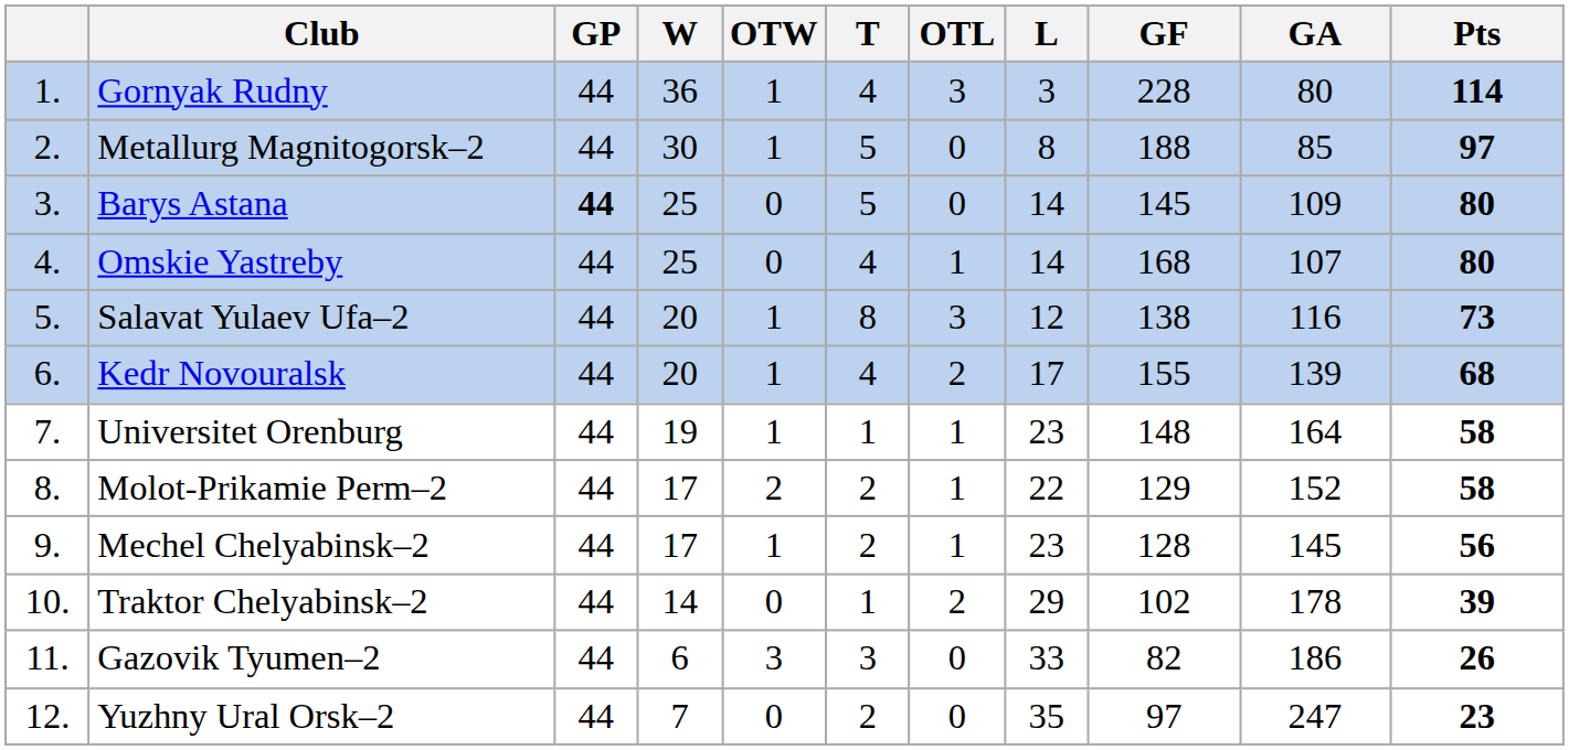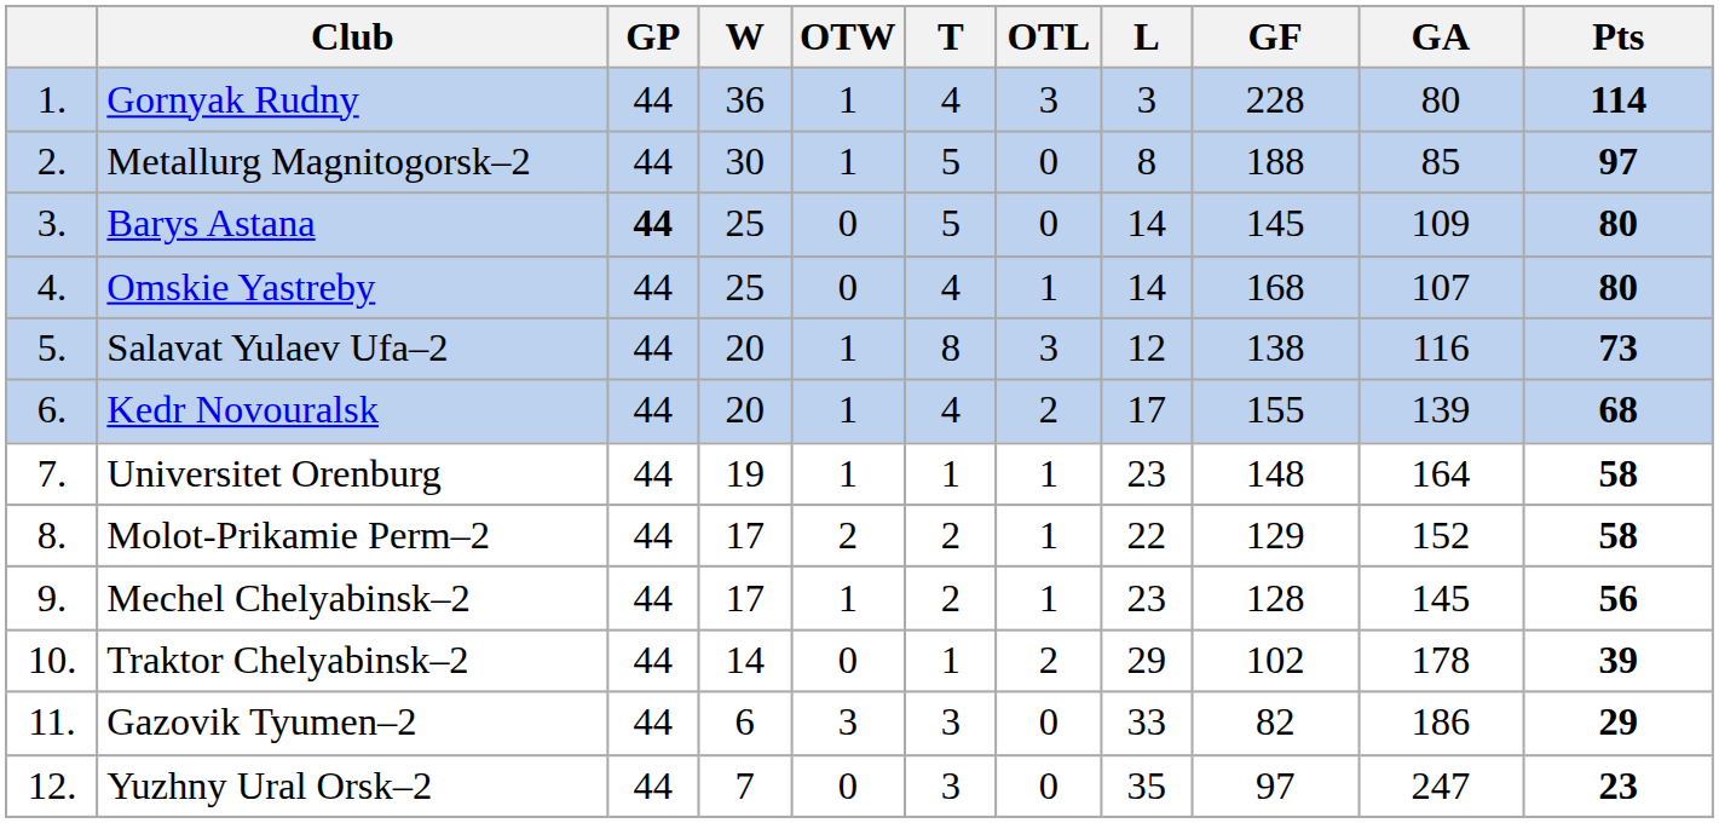 <table class="wikitable">
 <tr>
 <th width="30"></th>
 <th width="200">Club</th>
 <th width="30">GP</th>
 <th width="30">W</th>
 <th width="35">OTW</th>
 <th width="30">T</th>
 <th width="35">OTL</th>
 <th width="30">L</th>
 <th width="60">GF</th>
 <th width="60">GA</th>
 <th width="70">Pts</th>
 </tr>
 <tr bgcolor="#BCD2EE" align="center">
 <td>1.</td>
 <td align="left"><a href='#'>Gornyak Rudny</a></td>
 <td>44</td>
 <td>36</td>
 <td>1</td>
 <td>4</td>
 <td>3</td>
 <td>3</td>
 <td>228</td>
 <td>80</td>
 <td><strong>114</strong></td>
 </tr>
 <tr bgcolor="#BCD2EE" align="center">
 <td>2.</td>
 <td align="left">Metallurg Magnitogorsk–2</td>
 <td>44</td>
 <td>30</td>
 <td>1</td>
 <td>5</td>
 <td>0</td>
 <td>8</td>
 <td>188</td>
 <td>85</td>
 <td><strong>97</strong></td>
 </tr>
 <tr bgcolor="#BCD2EE" align="center">
 <td>3.</td>
 <td align="left"><a href='#'>Barys Astana</a></td>
 <td><strong>44</strong></td>
 <td>25</td>
 <td>0</td>
 <td>5</td>
 <td>0</td>
 <td>14</td>
 <td>145</td>
 <td>109</td>
 <td><strong>80</strong></td>
 </tr>
 <tr bgcolor="#BCD2EE" align="center">
 <td>4.</td>
 <td align="left"><a href='#'>Omskie Yastreby</a></td>
 <td>44</td>
 <td>25</td>
 <td>0</td>
 <td>4</td>
 <td>1</td>
 <td>14</td>
 <td>168</td>
 <td>107</td>
 <td><strong>80</strong></td>
 </tr>
 <tr bgcolor="#BCD2EE" align="center">
 <td>5.</td>
 <td align="left">Salavat Yulaev Ufa–2</td>
 <td>44</td>
 <td>20</td>
 <td>1</td>
 <td>8</td>
 <td>3</td>
 <td>12</td>
 <td>138</td>
 <td>116</td>
 <td><strong>73</strong></td>
 </tr>
 <tr bgcolor="#BCD2EE" align="center">
 <td>6.</td>
 <td align="left"><a href='#'>Kedr Novouralsk</a></td>
 <td>44</td>
 <td>20</td>
 <td>1</td>
 <td>4</td>
 <td>2</td>
 <td>17</td>
 <td>155</td>
 <td>139</td>
 <td><strong>68</strong></td>
 </tr>
 <tr bgcolor="#FFFFFF" align="center">
 <td>7.</td>
 <td align="left">Universitet Orenburg</td>
 <td>44</td>
 <td>19</td>
 <td>1</td>
 <td>1</td>
 <td>1</td>
 <td>23</td>
 <td>148</td>
 <td>164</td>
 <td><strong>58</strong></td>
 </tr>
 <tr bgcolor="#FFFFFF" align="center">
 <td>8.</td>
 <td align="left">Molot-Prikamie Perm–2</td>
 <td>44</td>
 <td>17</td>
 <td>2</td>
 <td>2</td>
 <td>1</td>
 <td>22</td>
 <td>129</td>
 <td>152</td>
 <td><strong>58</strong></td>
 </tr>
 <tr bgcolor="#FFFFFF" align="center">
 <td>9.</td>
 <td align="left">Mechel Chelyabinsk–2</td>
 <td>44</td>
 <td>17</td>
 <td>1</td>
 <td>2</td>
 <td>1</td>
 <td>23</td>
 <td>128</td>
 <td>145</td>
 <td><strong>56</strong></td>
 </tr>
 <tr bgcolor="#FFFFFF" align="center">
 <td>10.</td>
 <td align="left">Traktor Chelyabinsk–2</td>
 <td>44</td>
 <td>14</td>
 <td>0</td>
 <td>1</td>
 <td>2</td>
 <td>29</td>
 <td>102</td>
 <td>178</td>
 <td><strong>39</strong></td>
 </tr>
 <tr bgcolor="#FFFFFF" align="center">
 <td>11.</td>
 <td align="left">Gazovik Tyumen–2</td>
 <td>44</td>
 <td>6</td>
 <td>3</td>
 <td>3</td>
 <td>0</td>
 <td>33</td>
 <td>82</td>
 <td>186</td>
-<td><strong>26</strong></td>
+<td><strong>29</strong></td>
 </tr>
 <tr bgcolor="#FFFFFF" align="center">
 <td>12.</td>
 <td align="left">Yuzhny Ural Orsk–2</td>
 <td>44</td>
 <td>7</td>
 <td>0</td>
-<td>2</td>
+<td>3</td>
 <td>0</td>
 <td>35</td>
 <td>97</td>
 <td>247</td>
 <td><strong>23</strong></td>
 </tr>
 </table>
